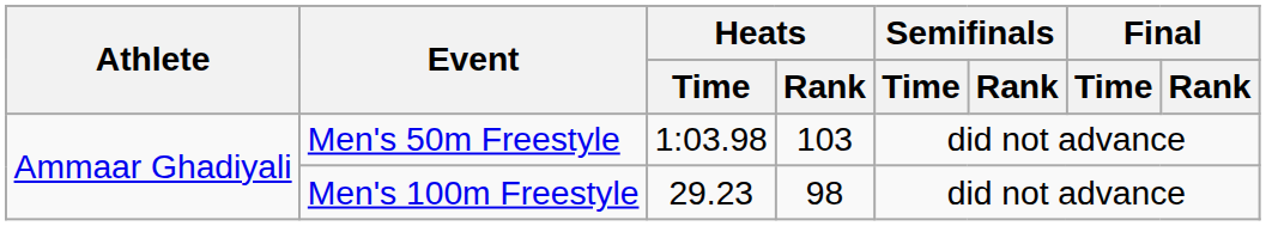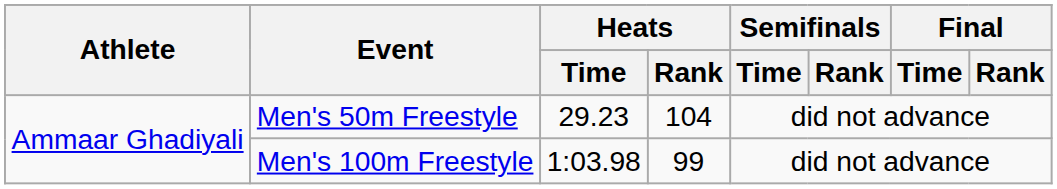 <table class=wikitable style="font-size:90%">
 <tr>
 <th rowspan="2">Athlete</th>
 <th rowspan="2">Event</th>
 <th colspan="2">Heats</th>
 <th colspan="2">Semifinals</th>
 <th colspan="2">Final</th>
 </tr>
 <tr>
 <th>Time</th>
 <th>Rank</th>
 <th>Time</th>
 <th>Rank</th>
 <th>Time</th>
 <th>Rank</th>
 </tr>
 <tr>
 <td rowspan="2"><a href='#'>Ammaar Ghadiyali</a></td>
 <td><a href='#'>Men's 50m Freestyle</a></td>
-<td align=center>1:03.98</td>
-<td align=center>103</td>
+<td align=center>29.23</td>
+<td align=center>104</td>
 <td align=center colspan=4>did not advance</td>
 </tr>
 <tr>
 <td><a href='#'>Men's 100m Freestyle</a></td>
-<td align=center>29.23</td>
-<td align=center>98</td>
+<td align=center>1:03.98</td>
+<td align=center>99</td>
 <td align=center colspan=4>did not advance</td>
 </tr>
 </table>
